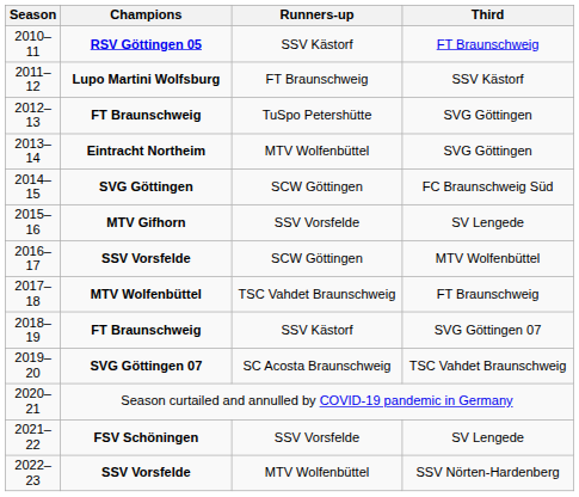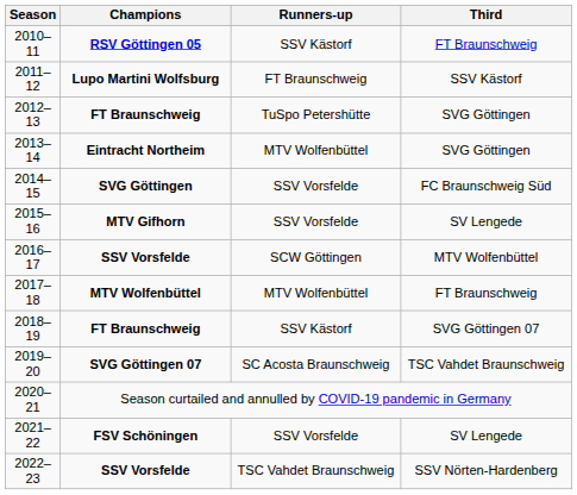 <table class="wikitable">
 <tr align="center" bgcolor="#dfdfdf">
 <th width="60">Season</th>
 <th width="200">Champions</th>
 <th width="200">Runners-up</th>
 <th width="200">Third</th>
 </tr>
 <tr align="center">
 <td>2010–11</td>
 <td><strong><a href='#'>RSV Göttingen 05</a></strong></td>
 <td>SSV Kästorf</td>
 <td><a href='#'>FT Braunschweig</a></td>
 </tr>
 <tr align="center">
 <td>2011–12</td>
 <td><strong>Lupo Martini Wolfsburg</strong></td>
 <td>FT Braunschweig</td>
 <td>SSV Kästorf</td>
 </tr>
 <tr align="center">
 <td>2012–13</td>
 <td><strong>FT Braunschweig</strong></td>
 <td>TuSpo Petershütte</td>
 <td>SVG Göttingen</td>
 </tr>
 <tr align="center">
 <td>2013–14</td>
 <td><strong>Eintracht Northeim</strong></td>
 <td>MTV Wolfenbüttel</td>
 <td>SVG Göttingen</td>
 </tr>
 <tr align="center">
 <td>2014–15</td>
 <td><strong>SVG Göttingen</strong></td>
-<td>SCW Göttingen</td>
+<td>SSV Vorsfelde</td>
 <td>FC Braunschweig Süd</td>
 </tr>
 <tr align="center">
 <td>2015–16</td>
 <td><strong>MTV Gifhorn</strong></td>
 <td>SSV Vorsfelde</td>
 <td>SV Lengede</td>
 </tr>
 <tr align="center">
 <td>2016–17</td>
 <td><strong>SSV Vorsfelde</strong></td>
 <td>SCW Göttingen</td>
 <td>MTV Wolfenbüttel</td>
 </tr>
 <tr align="center">
 <td>2017–18</td>
 <td><strong>MTV Wolfenbüttel</strong></td>
-<td>TSC Vahdet Braunschweig</td>
+<td>MTV Wolfenbüttel</td>
 <td>FT Braunschweig</td>
 </tr>
 <tr align="center">
 <td>2018–19</td>
 <td><strong>FT Braunschweig</strong></td>
 <td>SSV Kästorf</td>
 <td>SVG Göttingen 07</td>
 </tr>
 <tr align="center">
 <td>2019–20</td>
 <td><strong>SVG Göttingen 07</strong></td>
 <td>SC Acosta Braunschweig</td>
 <td>TSC Vahdet Braunschweig</td>
 </tr>
 <tr align="center">
 <td>2020–21</td>
 <td colspan=3>Season curtailed and annulled by <a href='#'>COVID-19 pandemic in Germany</a></td>
 </tr>
 <tr align="center">
 <td>2021–22</td>
 <td><strong>FSV Schöningen</strong></td>
 <td>SSV Vorsfelde</td>
 <td>SV Lengede</td>
 </tr>
 <tr align="center">
 <td>2022–23</td>
 <td><strong>SSV Vorsfelde</strong></td>
-<td>MTV Wolfenbüttel</td>
+<td>TSC Vahdet Braunschweig</td>
 <td>SSV Nörten-Hardenberg</td>
 </tr>
 </table>
